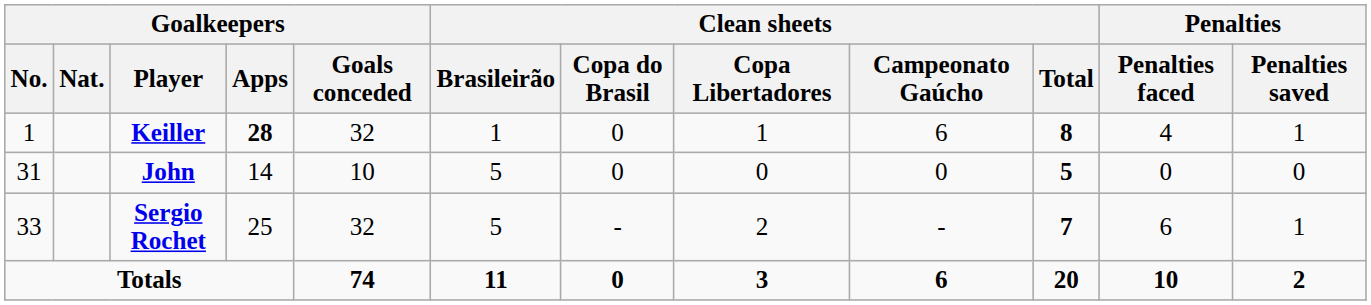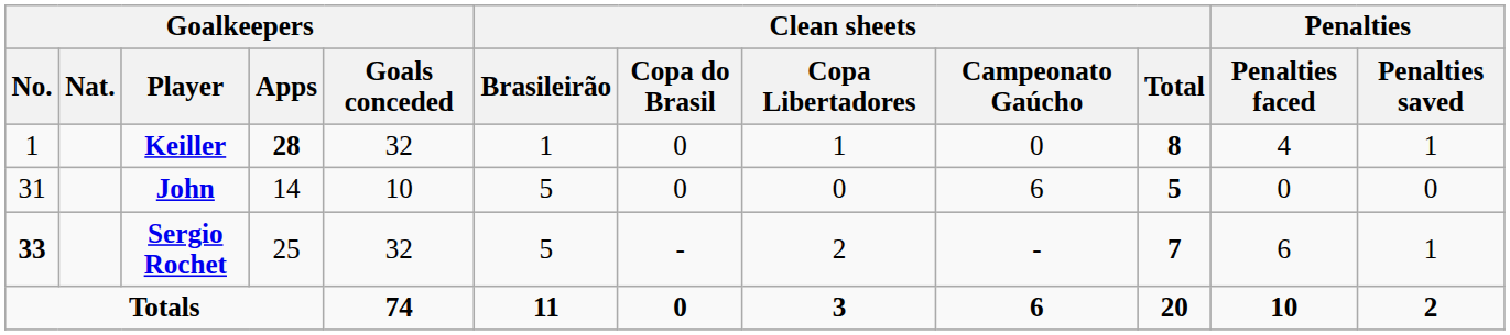 <table class="wikitable sortable" style="text-align:center;">
 <tr>
 <th colspan="5">Goalkeepers</th>
 <th colspan="5">Clean sheets</th>
 <th colspan="2">Penalties</th>
 </tr>
 <tr>
 <th>No.</th>
 <th>Nat.</th>
 <th>Player</th>
 <th>Apps</th>
 <th>Goals conceded</th>
 <th>Brasileirão</th>
 <th>Copa do Brasil</th>
 <th>Copa Libertadores</th>
 <th>Campeonato Gaúcho</th>
 <th>Total</th>
 <th>Penalties faced</th>
 <th>Penalties saved</th>
 </tr>
 <tr>
 <td>1</td>
 <td></td>
 <td><strong><a href='#'>Keiller</a></strong></td>
 <td><strong>28</strong></td>
 <td>32</td>
 <td>1</td>
 <td>0</td>
 <td>1</td>
-<td>6</td>
+<td>0</td>
 <td><strong>8</strong></td>
 <td>4</td>
 <td>1</td>
 </tr>
 <tr>
 <td>31</td>
 <td></td>
 <td><strong><a href='#'>John</a></strong></td>
 <td>14</td>
 <td>10</td>
 <td>5</td>
 <td>0</td>
 <td>0</td>
-<td>0</td>
+<td>6</td>
 <td><strong>5</strong></td>
 <td>0</td>
 <td>0</td>
 </tr>
 <tr>
-<td>33</td>
+<td><strong>33</strong></td>
 <td></td>
 <td><strong><a href='#'>Sergio Rochet</a></strong></td>
 <td>25</td>
 <td>32</td>
 <td>5</td>
 <td>-</td>
 <td>2</td>
 <td>-</td>
 <td><strong>7</strong></td>
 <td>6</td>
 <td>1</td>
 </tr>
 <tr>
 <td colspan="4"><strong>Totals</strong></td>
 <td><strong>74</strong></td>
 <td><strong>11</strong></td>
 <td><strong>0</strong></td>
 <td><strong>3</strong></td>
 <td><strong>6</strong></td>
 <td><strong>20</strong></td>
 <td><strong>10</strong></td>
 <td><strong>2</strong></td>
 </tr>
 </table>
